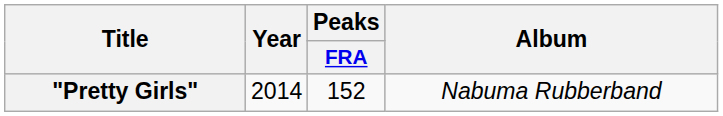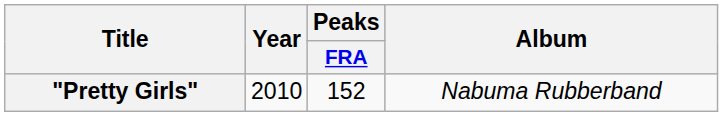 <table class="wikitable plainrowheaders" style="text-align:center">
 <tr>
 <th scope="col" rowspan="2" style="width:10em;">Title</th>
 <th scope="col" rowspan="2">Year</th>
 <th scope="col" colspan="1">Peaks</th>
 <th scope="col" rowspan="2" style="width:14em;">Album</th>
 </tr>
 <tr>
 <th scope="col" style="width:3em;font-size:90%;"><a href='#'>FRA</a><br></th>
 </tr>
 <tr>
 <th scope="row">"Pretty Girls"</th>
-<td>2014</td>
+<td>2010</td>
 <td>152</td>
 <td><em>Nabuma Rubberband</em></td>
 </tr>
 </table>
